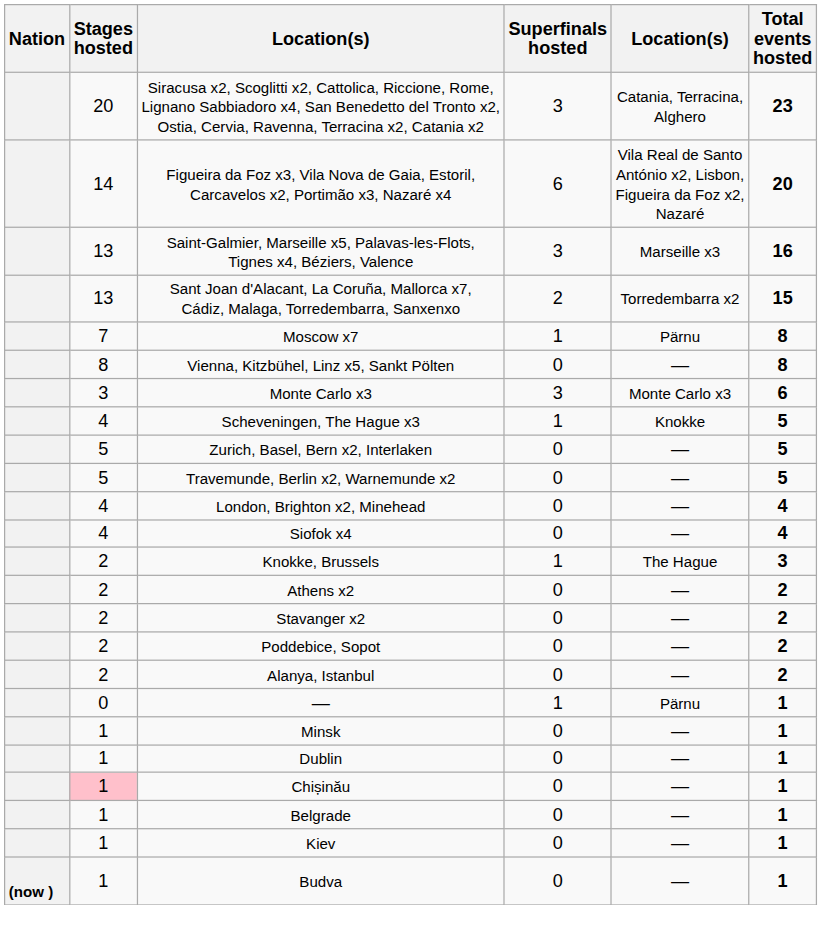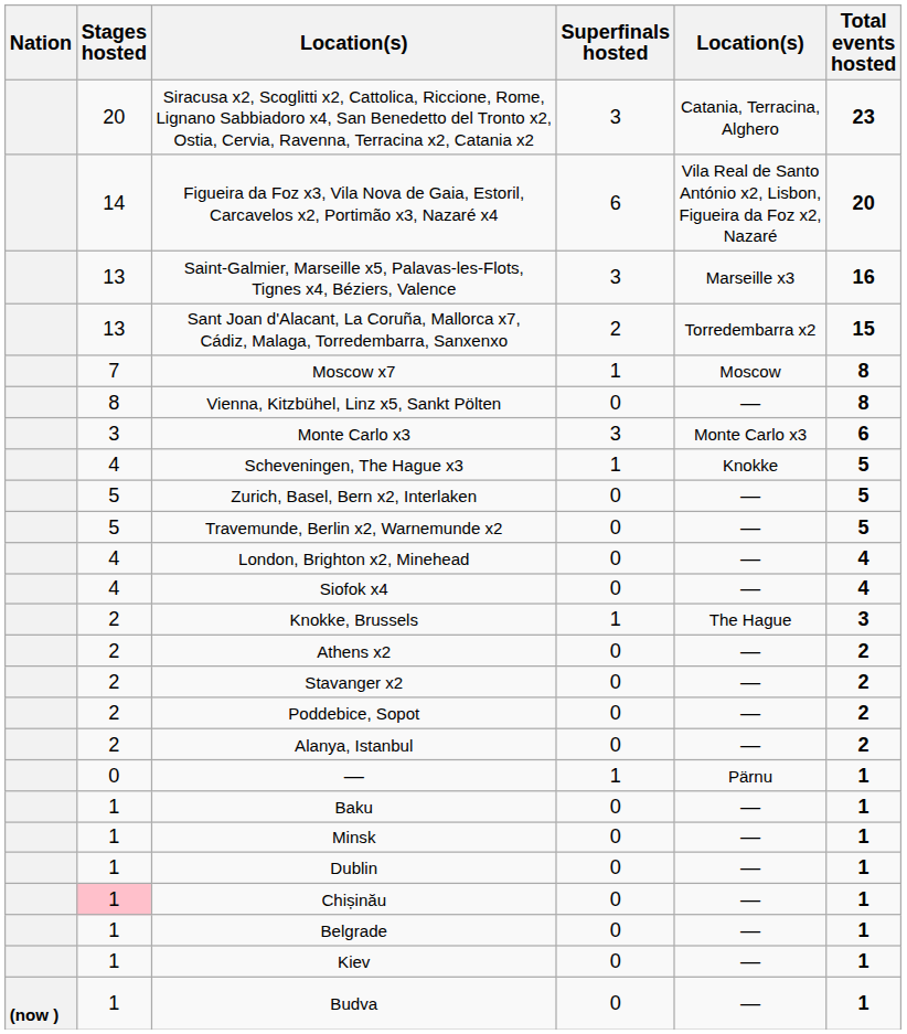 <table class="wikitable sortable" style="text-align:center; font-size:92%;">
 <tr>
 <th>Nation</th>
 <th>Stages<br>hosted</th>
 <th>Location(s)</th>
 <th>Superfinals<br>hosted</th>
 <th>Location(s)</th>
 <th>Total<br>events<br>hosted</th>
 </tr>
 <tr>
 <th style="text-align:left;"></th>
 <td>20</td>
 <td><small>Siracusa x2, Scoglitti x2, Cattolica, Riccione, Rome,<br>Lignano Sabbiadoro x4, San Benedetto del Tronto x2,<br>Ostia, Cervia, Ravenna, Terracina x2, Catania x2</small></td>
 <td>3</td>
 <td><small>Catania, Terracina,<br>Alghero</small></td>
 <td><strong>23</strong></td>
 </tr>
 <tr>
 <th style="text-align:left;"></th>
 <td>14</td>
 <td><small>Figueira da Foz x3, Vila Nova de Gaia, Estoril,<br>Carcavelos x2, Portimão x3, Nazaré x4</small></td>
 <td>6</td>
 <td><small>Vila Real de Santo<br>António x2, Lisbon,<br>Figueira da Foz x2,<br> Nazaré</small></td>
 <td><strong>20</strong></td>
 </tr>
 <tr>
 <th style="text-align:left;"></th>
 <td>13</td>
 <td><small>Saint-Galmier, Marseille x5, Palavas-les-Flots,<br>Tignes x4, Béziers, Valence</small></td>
 <td>3</td>
 <td><small>Marseille x3</small></td>
 <td><strong>16</strong></td>
 </tr>
 <tr>
 <th style="text-align:left;"></th>
 <td>13</td>
 <td><small>Sant Joan d'Alacant, La Coruña, Mallorca x7,<br>Cádiz, Malaga, Torredembarra, Sanxenxo</small></td>
 <td>2</td>
 <td><small>Torredembarra x2</small></td>
 <td><strong>15</strong></td>
 </tr>
 <tr>
 <th style="text-align:left;"></th>
 <td>7</td>
 <td><small>Moscow x7</small></td>
 <td>1</td>
-<td><small>Pärnu</small></td>
+<td><small>Moscow</small></td>
 <td><strong>8</strong></td>
 </tr>
 <tr>
 <th style="text-align:left;"></th>
 <td>8</td>
 <td><small>Vienna, Kitzbühel, Linz x5, Sankt Pölten</small></td>
 <td>0</td>
 <td>—</td>
 <td><strong>8</strong></td>
 </tr>
 <tr>
 <th style="text-align:left;"></th>
 <td>3</td>
 <td><small>Monte Carlo x3</small></td>
 <td>3</td>
 <td><small>Monte Carlo x3</small></td>
 <td><strong>6</strong></td>
 </tr>
 <tr>
 <th style="text-align:left;"></th>
 <td>4</td>
 <td><small>Scheveningen, The Hague x3</small></td>
 <td>1</td>
 <td><small>Knokke</small></td>
 <td><strong>5</strong></td>
 </tr>
 <tr>
 <th style="text-align:left;"></th>
 <td>5</td>
 <td><small>Zurich, Basel, Bern x2, Interlaken</small></td>
 <td>0</td>
 <td>—</td>
 <td><strong>5</strong></td>
 </tr>
 <tr>
 <th style="text-align:left;"></th>
 <td>5</td>
 <td><small>Travemunde, Berlin x2, Warnemunde x2</small></td>
 <td>0</td>
 <td>—</td>
 <td><strong>5</strong></td>
 </tr>
 <tr>
 <th style="text-align:left;"></th>
 <td>4</td>
 <td><small>London, Brighton x2, Minehead</small></td>
 <td>0</td>
 <td>—</td>
 <td><strong>4</strong></td>
 </tr>
 <tr>
 <th style="text-align:left;"></th>
 <td>4</td>
 <td><small>Siofok x4</small></td>
 <td>0</td>
 <td>—</td>
 <td><strong>4</strong></td>
 </tr>
 <tr>
 <th style="text-align:left;"></th>
 <td>2</td>
 <td><small>Knokke, Brussels</small></td>
 <td>1</td>
 <td><small>The Hague</small></td>
 <td><strong>3</strong></td>
 </tr>
 <tr>
 <th style="text-align:left;"></th>
 <td>2</td>
 <td><small>Athens x2</small></td>
 <td>0</td>
 <td>—</td>
 <td><strong>2</strong></td>
 </tr>
 <tr>
 <th style="text-align:left;"></th>
 <td>2</td>
 <td><small>Stavanger x2</small></td>
 <td>0</td>
 <td>—</td>
 <td><strong>2</strong></td>
 </tr>
 <tr>
 <th style="text-align:left;"></th>
 <td>2</td>
 <td><small>Poddebice, Sopot</small></td>
 <td>0</td>
 <td>—</td>
 <td><strong>2</strong></td>
 </tr>
 <tr>
 <th style="text-align:left;"></th>
 <td>2</td>
 <td><small>Alanya, Istanbul</small></td>
 <td>0</td>
 <td>—</td>
 <td><strong>2</strong></td>
 </tr>
 <tr>
 <th style="text-align:left;"></th>
 <td>0</td>
 <td>—</td>
 <td>1</td>
 <td><small>Pärnu</small></td>
 <td><strong>1</strong></td>
 </tr>
 <tr>
 <th style="text-align:left;"></th>
 <td>1</td>
+<td><small>Baku</small></td>
+<td>0</td>
+<td>—</td>
+<td><strong>1</strong></td>
+</tr>
+<tr>
+<th style="text-align:left;"></th>
+<td>1</td>
 <td><small>Minsk</small></td>
 <td>0</td>
 <td>—</td>
 <td><strong>1</strong></td>
 </tr>
 <tr>
 <th style="text-align:left;"></th>
 <td>1</td>
 <td><small>Dublin</small></td>
 <td>0</td>
 <td>—</td>
 <td><strong>1</strong></td>
 </tr>
 <tr>
 <th style="text-align:left;"></th>
 <td style="background: pink;">1</td>
 <td><small>Chișinău</small></td>
 <td>0</td>
 <td>—</td>
 <td><strong>1</strong></td>
 </tr>
 <tr>
 <th style="text-align:left;"></th>
 <td>1</td>
 <td><small>Belgrade</small></td>
 <td>0</td>
 <td>—</td>
 <td><strong>1</strong></td>
 </tr>
 <tr>
 <th style="text-align:left;"></th>
 <td>1</td>
 <td><small>Kiev</small></td>
 <td>0</td>
 <td>—</td>
 <td><strong>1</strong></td>
 </tr>
 <tr>
 <th style="text-align:left;"><br><small>(now )</small></th>
 <td>1</td>
 <td><small>Budva</small></td>
 <td>0</td>
 <td>—</td>
 <td><strong>1</strong></td>
 </tr>
 </table>
